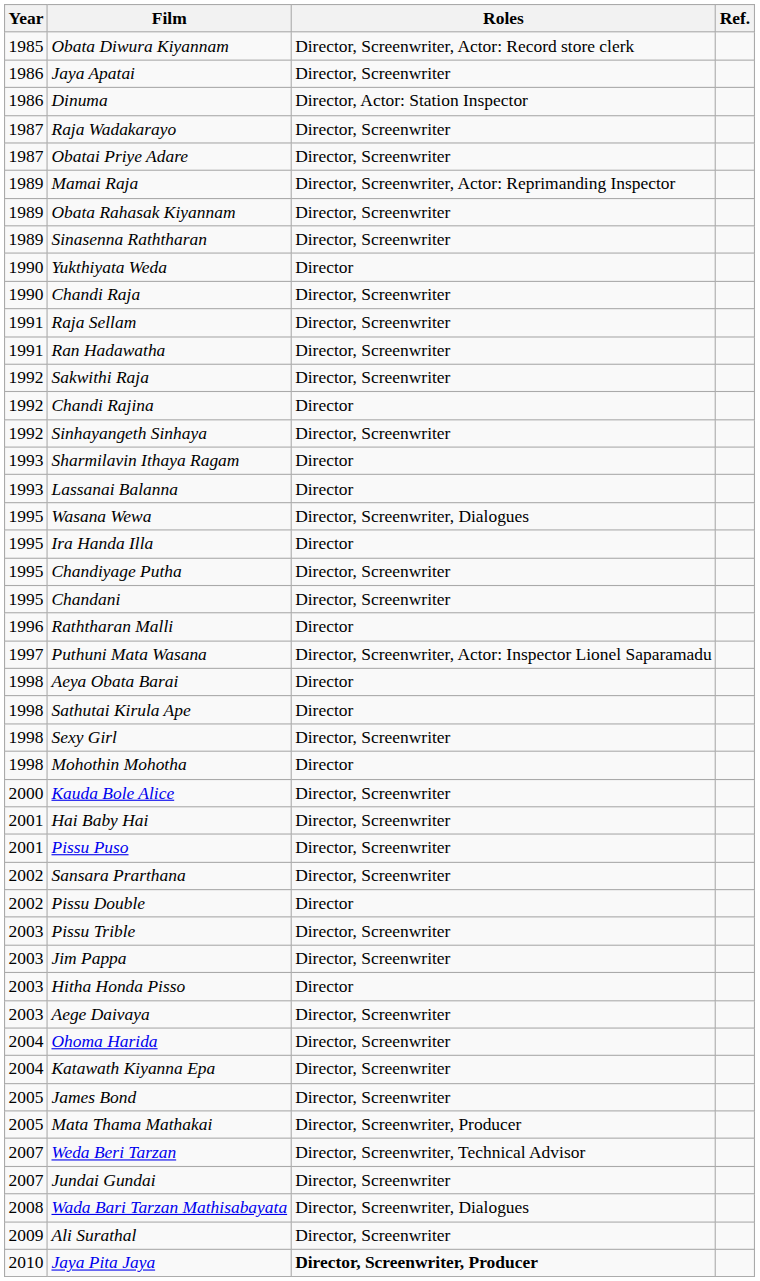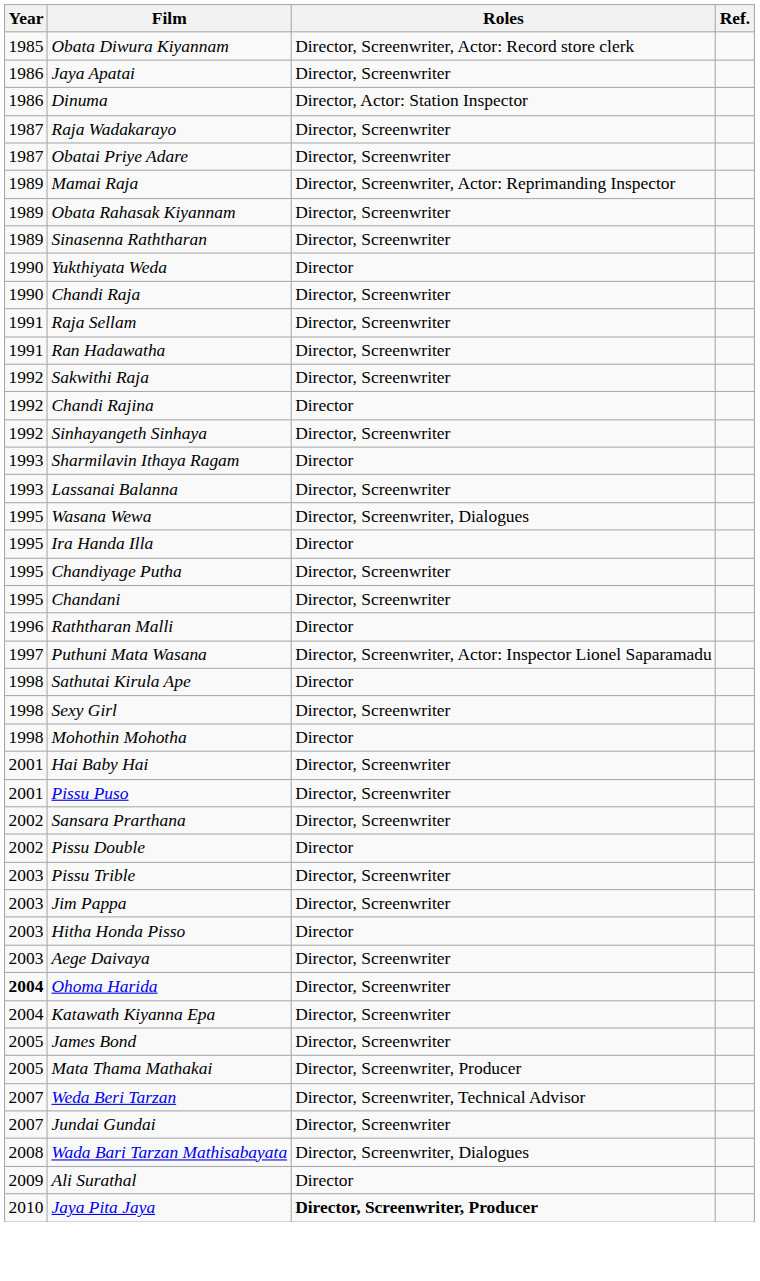 <table class="wikitable">
 <tr>
 <th>Year</th>
 <th>Film</th>
 <th>Roles</th>
 <th>Ref.</th>
 </tr>
 <tr>
 <td>1985</td>
 <td><em>Obata Diwura Kiyannam</em></td>
 <td>Director, Screenwriter, Actor: Record store clerk</td>
 <td></td>
 </tr>
 <tr>
 <td>1986</td>
 <td><em>Jaya Apatai</em></td>
 <td>Director, Screenwriter</td>
 <td></td>
 </tr>
 <tr>
 <td>1986</td>
 <td><em>Dinuma</em></td>
 <td>Director, Actor: Station Inspector</td>
 <td></td>
 </tr>
 <tr>
 <td>1987</td>
 <td><em>Raja Wadakarayo</em></td>
 <td>Director, Screenwriter</td>
 <td></td>
 </tr>
 <tr>
 <td>1987</td>
 <td><em>Obatai Priye Adare</em></td>
 <td>Director, Screenwriter</td>
 <td></td>
 </tr>
 <tr>
 <td>1989</td>
 <td><em>Mamai Raja</em></td>
 <td>Director, Screenwriter, Actor: Reprimanding Inspector</td>
 <td></td>
 </tr>
 <tr>
 <td>1989</td>
 <td><em>Obata Rahasak Kiyannam</em></td>
 <td>Director, Screenwriter</td>
 <td></td>
 </tr>
 <tr>
 <td>1989</td>
 <td><em>Sinasenna Raththaran</em></td>
 <td>Director, Screenwriter</td>
 <td></td>
 </tr>
 <tr>
 <td>1990</td>
 <td><em>Yukthiyata Weda</em></td>
 <td>Director</td>
 <td></td>
 </tr>
 <tr>
 <td>1990</td>
 <td><em>Chandi Raja</em></td>
 <td>Director, Screenwriter</td>
 <td></td>
 </tr>
 <tr>
 <td>1991</td>
 <td><em>Raja Sellam</em></td>
 <td>Director, Screenwriter</td>
 <td></td>
 </tr>
 <tr>
 <td>1991</td>
 <td><em>Ran Hadawatha</em></td>
 <td>Director, Screenwriter</td>
 <td></td>
 </tr>
 <tr>
 <td>1992</td>
 <td><em>Sakwithi Raja</em></td>
 <td>Director, Screenwriter</td>
 <td></td>
 </tr>
 <tr>
 <td>1992</td>
 <td><em>Chandi Rajina</em></td>
 <td>Director</td>
 <td></td>
 </tr>
 <tr>
 <td>1992</td>
 <td><em>Sinhayangeth Sinhaya</em></td>
 <td>Director, Screenwriter</td>
 <td></td>
 </tr>
 <tr>
 <td>1993</td>
 <td><em>Sharmilavin Ithaya Ragam</em></td>
 <td>Director</td>
 <td></td>
 </tr>
 <tr>
 <td>1993</td>
 <td><em>Lassanai Balanna</em></td>
-<td>Director</td>
+<td>Director, Screenwriter</td>
 <td></td>
 </tr>
 <tr>
 <td>1995</td>
 <td><em>Wasana Wewa</em></td>
 <td>Director, Screenwriter, Dialogues</td>
 <td></td>
 </tr>
 <tr>
 <td>1995</td>
 <td><em>Ira Handa Illa</em></td>
 <td>Director</td>
 <td></td>
 </tr>
 <tr>
 <td>1995</td>
 <td><em>Chandiyage Putha</em></td>
 <td>Director, Screenwriter</td>
 <td></td>
 </tr>
 <tr>
 <td>1995</td>
 <td><em>Chandani</em></td>
 <td>Director, Screenwriter</td>
 <td></td>
 </tr>
 <tr>
 <td>1996</td>
 <td><em>Raththaran Malli</em></td>
 <td>Director</td>
 <td></td>
 </tr>
 <tr>
 <td>1997</td>
 <td><em>Puthuni Mata Wasana</em></td>
 <td>Director, Screenwriter, Actor: Inspector Lionel Saparamadu</td>
 <td></td>
 </tr>
 <tr>
 <td>1998</td>
-<td><em>Aeya Obata Barai</em></td>
-<td>Director</td>
-<td></td>
-</tr>
-<tr>
-<td>1998</td>
 <td><em>Sathutai Kirula Ape</em></td>
 <td>Director</td>
 <td></td>
 </tr>
 <tr>
 <td>1998</td>
 <td><em>Sexy Girl</em></td>
 <td>Director, Screenwriter</td>
 <td></td>
 </tr>
 <tr>
 <td>1998</td>
 <td><em>Mohothin Mohotha</em></td>
 <td>Director</td>
-<td></td>
-</tr>
-<tr>
-<td>2000</td>
-<td><em><a href='#'>Kauda Bole Alice</a></em></td>
-<td>Director, Screenwriter</td>
 <td></td>
 </tr>
 <tr>
 <td>2001</td>
 <td><em>Hai Baby Hai</em></td>
 <td>Director, Screenwriter</td>
 <td></td>
 </tr>
 <tr>
 <td>2001</td>
 <td><em><a href='#'>Pissu Puso</a></em></td>
 <td>Director, Screenwriter</td>
 <td></td>
 </tr>
 <tr>
 <td>2002</td>
 <td><em>Sansara Prarthana</em></td>
 <td>Director, Screenwriter</td>
 <td></td>
 </tr>
 <tr>
 <td>2002</td>
 <td><em>Pissu Double</em></td>
 <td>Director</td>
 <td></td>
 </tr>
 <tr>
 <td>2003</td>
 <td><em>Pissu Trible</em></td>
 <td>Director, Screenwriter</td>
 <td></td>
 </tr>
 <tr>
 <td>2003</td>
 <td><em>Jim Pappa</em></td>
 <td>Director, Screenwriter</td>
 <td></td>
 </tr>
 <tr>
 <td>2003</td>
 <td><em>Hitha Honda Pisso</em></td>
 <td>Director</td>
 <td></td>
 </tr>
 <tr>
 <td>2003</td>
 <td><em>Aege Daivaya</em></td>
 <td>Director, Screenwriter</td>
 <td></td>
 </tr>
 <tr>
-<td>2004</td>
+<td><strong>2004</strong></td>
 <td><em><a href='#'>Ohoma Harida</a></em></td>
 <td>Director, Screenwriter</td>
 <td></td>
 </tr>
 <tr>
 <td>2004</td>
 <td><em>Katawath Kiyanna Epa</em></td>
 <td>Director, Screenwriter</td>
 <td></td>
 </tr>
 <tr>
 <td>2005</td>
 <td><em>James Bond</em></td>
 <td>Director, Screenwriter</td>
 <td></td>
 </tr>
 <tr>
 <td>2005</td>
 <td><em>Mata Thama Mathakai</em></td>
 <td>Director, Screenwriter, Producer</td>
 <td></td>
 </tr>
 <tr>
 <td>2007</td>
 <td><em><a href='#'>Weda Beri Tarzan</a></em></td>
 <td>Director, Screenwriter, Technical Advisor</td>
 <td></td>
 </tr>
 <tr>
 <td>2007</td>
 <td><em>Jundai Gundai</em></td>
 <td>Director, Screenwriter</td>
 <td></td>
 </tr>
 <tr>
 <td>2008</td>
 <td><em><a href='#'>Wada Bari Tarzan Mathisabayata</a></em></td>
 <td>Director, Screenwriter, Dialogues</td>
 <td></td>
 </tr>
 <tr>
 <td>2009</td>
 <td><em>Ali Surathal</em></td>
-<td>Director, Screenwriter</td>
+<td>Director</td>
 <td></td>
 </tr>
 <tr>
 <td>2010</td>
 <td><em><a href='#'>Jaya Pita Jaya</a></em></td>
 <td><strong>Director, Screenwriter, Producer</strong></td>
 <td></td>
 </tr>
 </table>
